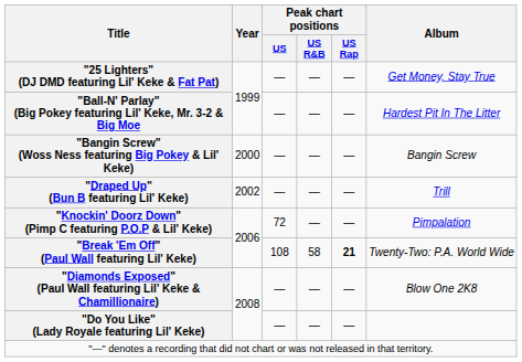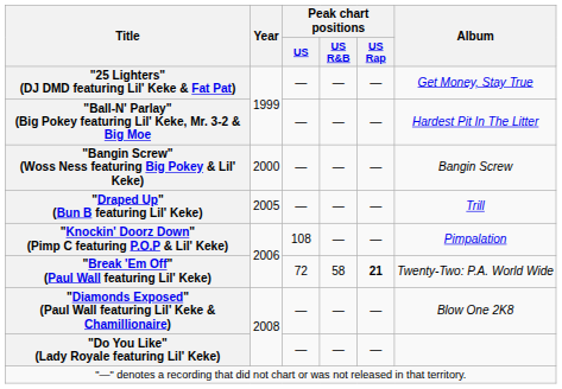 <table class="wikitable plainrowheaders" style="text-align:center;">
 <tr>
 <th scope="col" rowspan="2" style="width:20em;">Title</th>
 <th scope="col" rowspan="2">Year</th>
 <th scope="col" colspan="3">Peak chart positions</th>
 <th scope="col" rowspan="2">Album</th>
 </tr>
 <tr>
 <th style="width:3em;font-size:90%;"><a href='#'>US</a></th>
 <th style="width:3em;font-size:90%;"><a href='#'>US R&B</a></th>
 <th style="width:3em;font-size:90%;"><a href='#'>US Rap</a></th>
 </tr>
 <tr>
 <th scope="row">"25 Lighters"<br><span>(DJ DMD featuring Lil' Keke & <a href='#'>Fat Pat</a>)</span></th>
 <td rowspan="2">1999</td>
 <td>—</td>
 <td>—</td>
 <td>—</td>
 <td><em><a href='#'>Get Money, Stay True</a></em></td>
 </tr>
 <tr>
 <th scope="row">"Ball-N' Parlay"<br><span>(Big Pokey featuring Lil' Keke, Mr. 3-2 & <a href='#'>Big Moe</a></span></th>
 <td>—</td>
 <td>—</td>
 <td>—</td>
 <td><em><a href='#'>Hardest Pit In The Litter</a></em></td>
 </tr>
 <tr>
 <th scope="row">"Bangin Screw"<br><span>(Woss Ness featuring <a href='#'>Big Pokey</a> & Lil' Keke)</span></th>
 <td>2000</td>
 <td>—</td>
 <td>—</td>
 <td>—</td>
 <td><em>Bangin Screw</em></td>
 </tr>
 <tr>
 <th scope="row">"<a href='#'>Draped Up</a>"<br><span>(<a href='#'>Bun B</a> featuring Lil' Keke)</span></th>
-<td>2002</td>
+<td>2005</td>
 <td>—</td>
 <td>—</td>
 <td>—</td>
 <td><em><a href='#'>Trill</a></em></td>
 </tr>
 <tr>
 <th scope="row">"<a href='#'>Knockin' Doorz Down</a>"<br><span>(Pimp C featuring <a href='#'>P.O.P</a> & Lil' Keke)</span></th>
 <td rowspan="2">2006</td>
-<td>72</td>
+<td>108</td>
 <td>—</td>
 <td>—</td>
 <td><em><a href='#'>Pimpalation</a></em></td>
 </tr>
 <tr>
 <th scope="row">"<a href='#'>Break 'Em Off</a>"<br><span>(<a href='#'>Paul Wall</a> featuring Lil' Keke)</span></th>
-<td>108</td>
+<td>72</td>
 <td>58</td>
 <td><strong>21</strong></td>
 <td><em>Twenty-Two: P.A. World Wide</em></td>
 </tr>
 <tr>
 <th scope="row">"<a href='#'>Diamonds Exposed</a>"<br><span>(Paul Wall featuring Lil' Keke & <a href='#'>Chamillionaire</a>)</span></th>
 <td rowspan="2">2008</td>
 <td>—</td>
 <td>—</td>
 <td>—</td>
 <td><em>Blow One 2K8</em></td>
 </tr>
 <tr>
 <th scope="row">"Do You Like"<br><span>(Lady Royale featuring Lil' Keke)</span></th>
 <td>—</td>
 <td>—</td>
 <td>—</td>
 <td></td>
 </tr>
 <tr>
 <td colspan="6" style="font-size:90%">"—" denotes a recording that did not chart or was not released in that territory.</td>
 </tr>
 </table>
